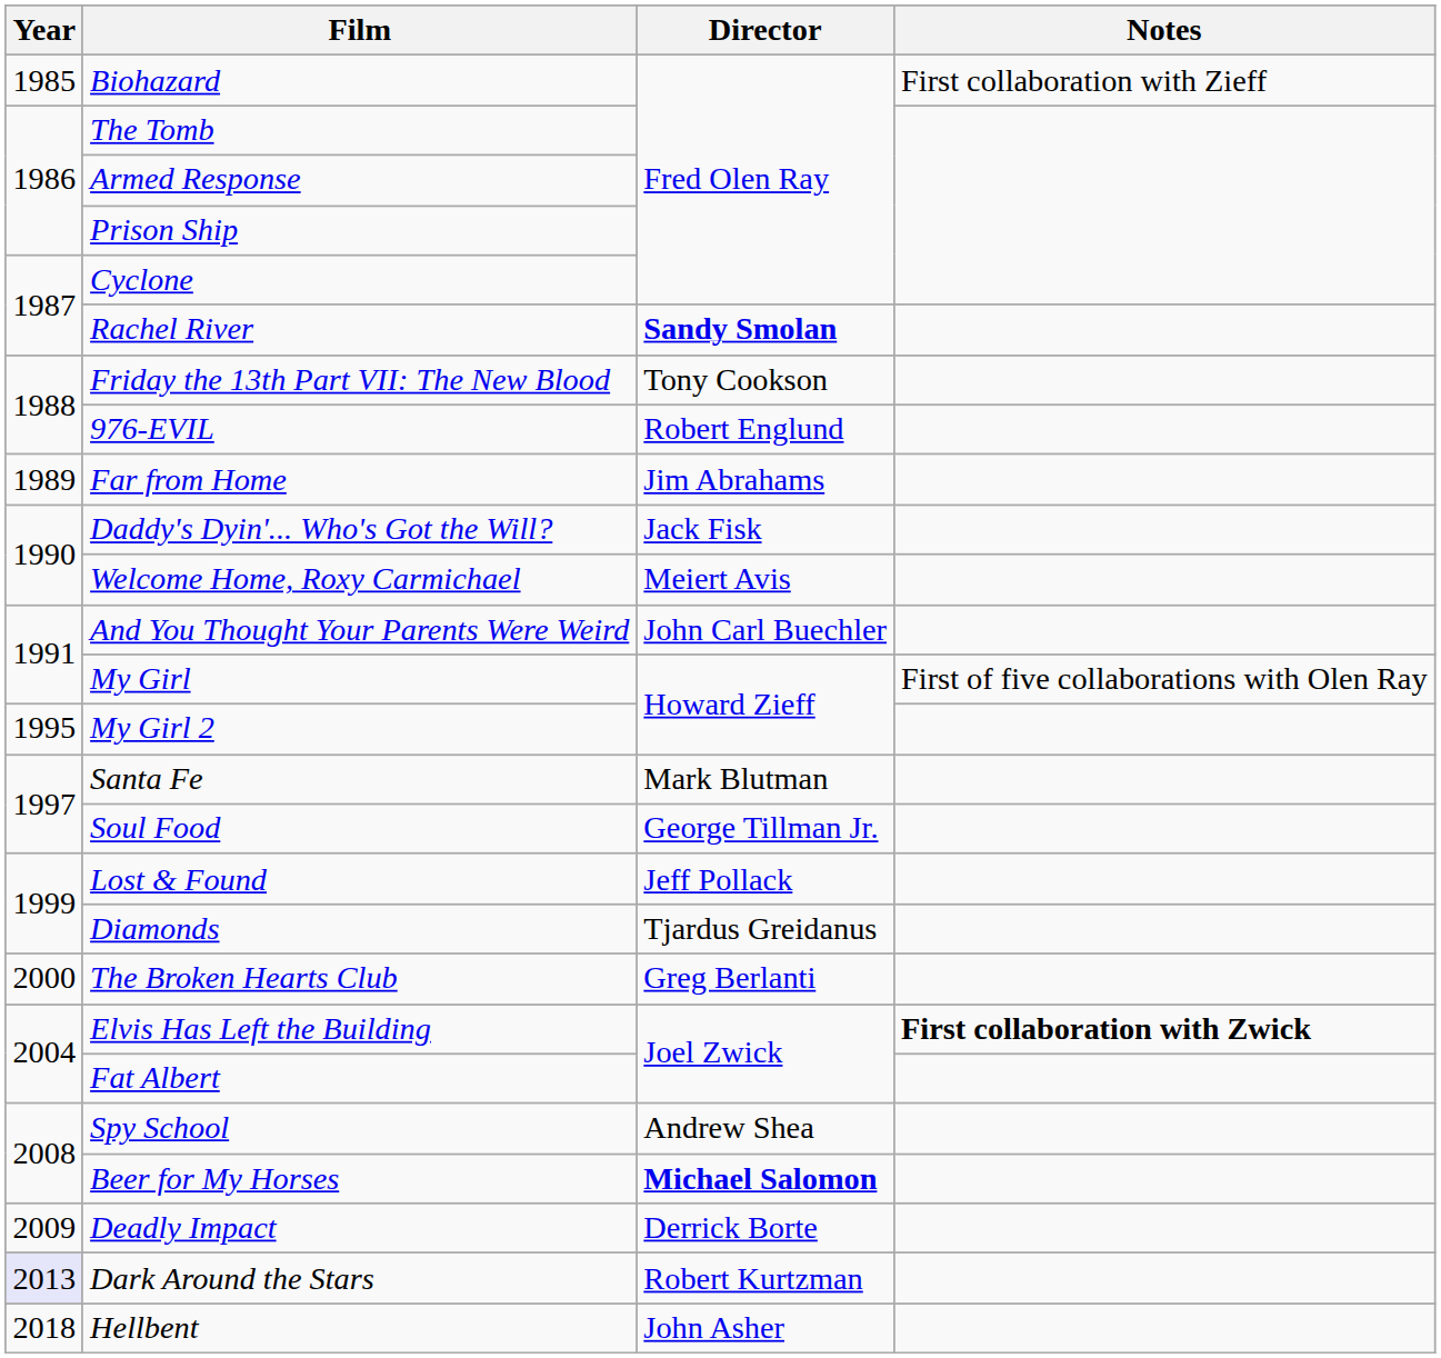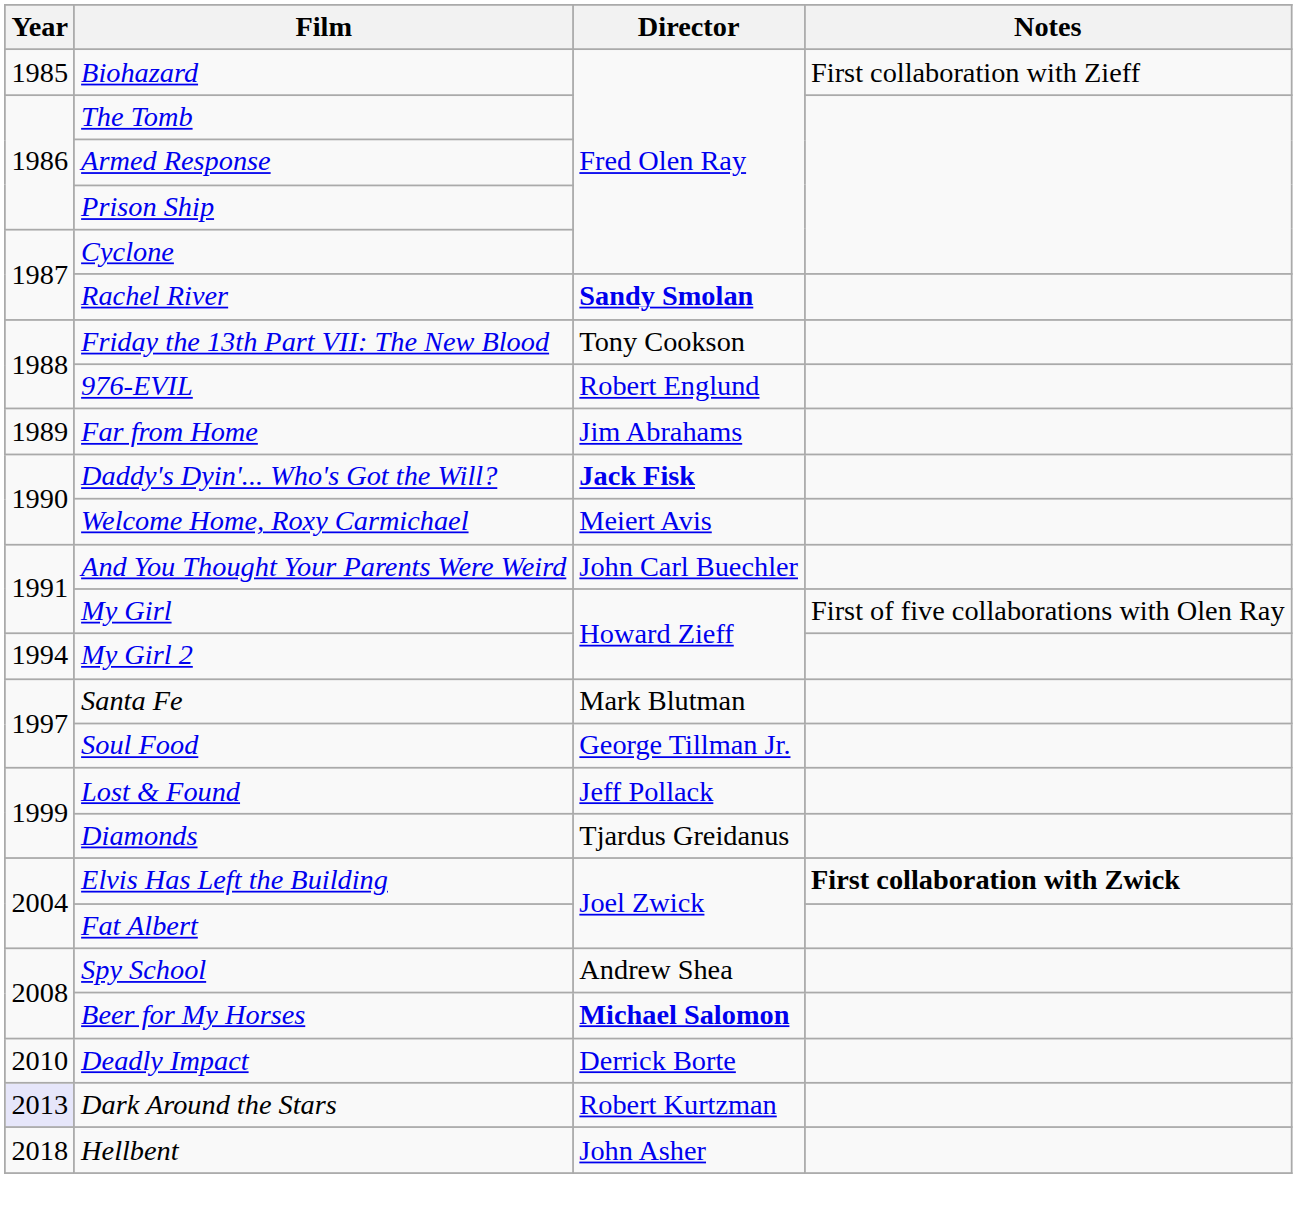 <table class="wikitable">
 <tr>
 <th>Year</th>
 <th>Film</th>
 <th>Director</th>
 <th>Notes</th>
 </tr>
 <tr>
 <td>1985</td>
 <td><em><a href='#'>Biohazard</a></em></td>
 <td rowspan=5><a href='#'>Fred Olen Ray</a></td>
 <td>First collaboration with Zieff</td>
 </tr>
 <tr>
 <td rowspan=3>1986</td>
 <td><em><a href='#'>The Tomb</a></em></td>
 </tr>
 <tr>
 <td><em><a href='#'>Armed Response</a></em></td>
 </tr>
 <tr>
 <td><em><a href='#'>Prison Ship</a></em></td>
 </tr>
 <tr>
 <td rowspan=2>1987</td>
 <td><em><a href='#'>Cyclone</a></em></td>
 </tr>
 <tr>
 <td><em><a href='#'>Rachel River</a></em></td>
 <td><strong><a href='#'>Sandy Smolan</a></strong></td>
 <td></td>
 </tr>
 <tr>
 <td rowspan=2>1988</td>
 <td><em><a href='#'>Friday the 13th Part VII: The New Blood</a></em></td>
 <td>Tony Cookson</td>
 <td></td>
 </tr>
 <tr>
 <td><em><a href='#'>976-EVIL</a></em></td>
 <td><a href='#'>Robert Englund</a></td>
 <td></td>
 </tr>
 <tr>
 <td>1989</td>
 <td><em><a href='#'>Far from Home</a></em></td>
 <td><a href='#'>Jim Abrahams</a></td>
 <td></td>
 </tr>
 <tr>
 <td rowspan=2>1990</td>
 <td><em><a href='#'>Daddy's Dyin'... Who's Got the Will?</a></em></td>
-<td><a href='#'>Jack Fisk</a></td>
+<td><strong><a href='#'>Jack Fisk</a></strong></td>
 <td></td>
 </tr>
 <tr>
 <td><em><a href='#'>Welcome Home, Roxy Carmichael</a></em></td>
 <td><a href='#'>Meiert Avis</a></td>
 <td></td>
 </tr>
 <tr>
 <td rowspan=2>1991</td>
 <td><em><a href='#'>And You Thought Your Parents Were Weird</a></em></td>
 <td><a href='#'>John Carl Buechler</a></td>
 <td></td>
 </tr>
 <tr>
 <td><em><a href='#'>My Girl</a></em></td>
 <td rowspan=2><a href='#'>Howard Zieff</a></td>
 <td>First of five collaborations with Olen Ray</td>
 </tr>
 <tr>
-<td>1995</td>
+<td>1994</td>
 <td><em><a href='#'>My Girl 2</a></em></td>
 </tr>
 <tr>
 <td rowspan=2>1997</td>
 <td><em>Santa Fe</em></td>
 <td>Mark Blutman</td>
 <td></td>
 </tr>
 <tr>
 <td><em><a href='#'>Soul Food</a></em></td>
 <td><a href='#'>George Tillman Jr.</a></td>
 <td></td>
 </tr>
 <tr>
 <td rowspan=2>1999</td>
 <td><em><a href='#'>Lost & Found</a></em></td>
 <td><a href='#'>Jeff Pollack</a></td>
 <td></td>
 </tr>
 <tr>
 <td><em><a href='#'>Diamonds</a></em></td>
 <td>Tjardus Greidanus</td>
 <td></td>
 </tr>
 <tr>
-<td>2000</td>
-<td><em><a href='#'>The Broken Hearts Club</a></em></td>
-<td><a href='#'>Greg Berlanti</a></td>
-<td></td>
-</tr>
-<tr>
 <td rowspan=2>2004</td>
 <td><em><a href='#'>Elvis Has Left the Building</a></em></td>
 <td rowspan=2><a href='#'>Joel Zwick</a></td>
 <td><strong>First collaboration with Zwick</strong></td>
 </tr>
 <tr>
 <td><em><a href='#'>Fat Albert</a></em></td>
 </tr>
 <tr>
 <td rowspan=2>2008</td>
 <td><em><a href='#'>Spy School</a></em></td>
 <td>Andrew Shea</td>
 <td></td>
 </tr>
 <tr>
 <td><em><a href='#'>Beer for My Horses</a></em></td>
 <td><strong><a href='#'>Michael Salomon</a></strong></td>
 <td></td>
 </tr>
 <tr>
-<td>2009</td>
+<td>2010</td>
 <td><em><a href='#'>Deadly Impact</a></em></td>
 <td><a href='#'>Derrick Borte</a></td>
 <td></td>
 </tr>
 <tr>
 <td style="background: lavender;">2013</td>
 <td><em>Dark Around the Stars</em></td>
 <td><a href='#'>Robert Kurtzman</a></td>
 <td></td>
 </tr>
 <tr>
 <td>2018</td>
 <td><em>Hellbent</em></td>
 <td><a href='#'>John Asher</a></td>
 <td></td>
 </tr>
 </table>
